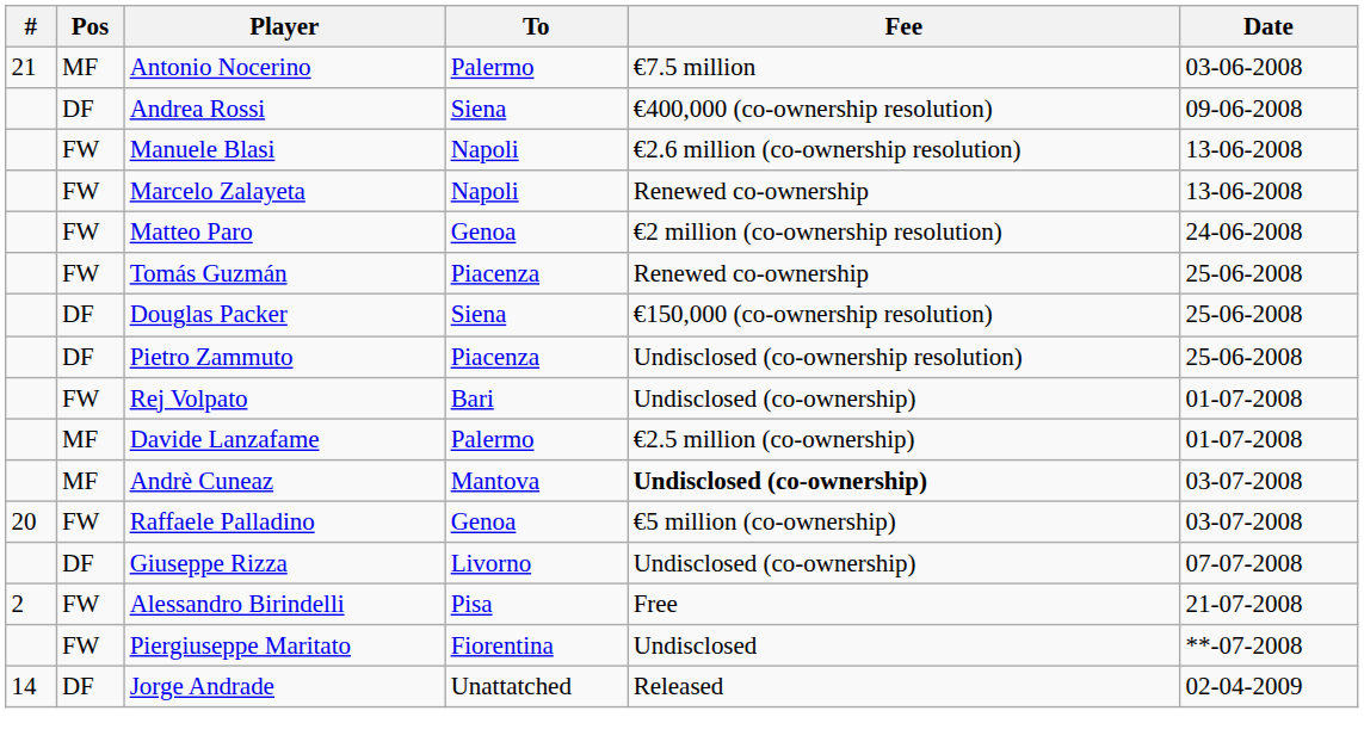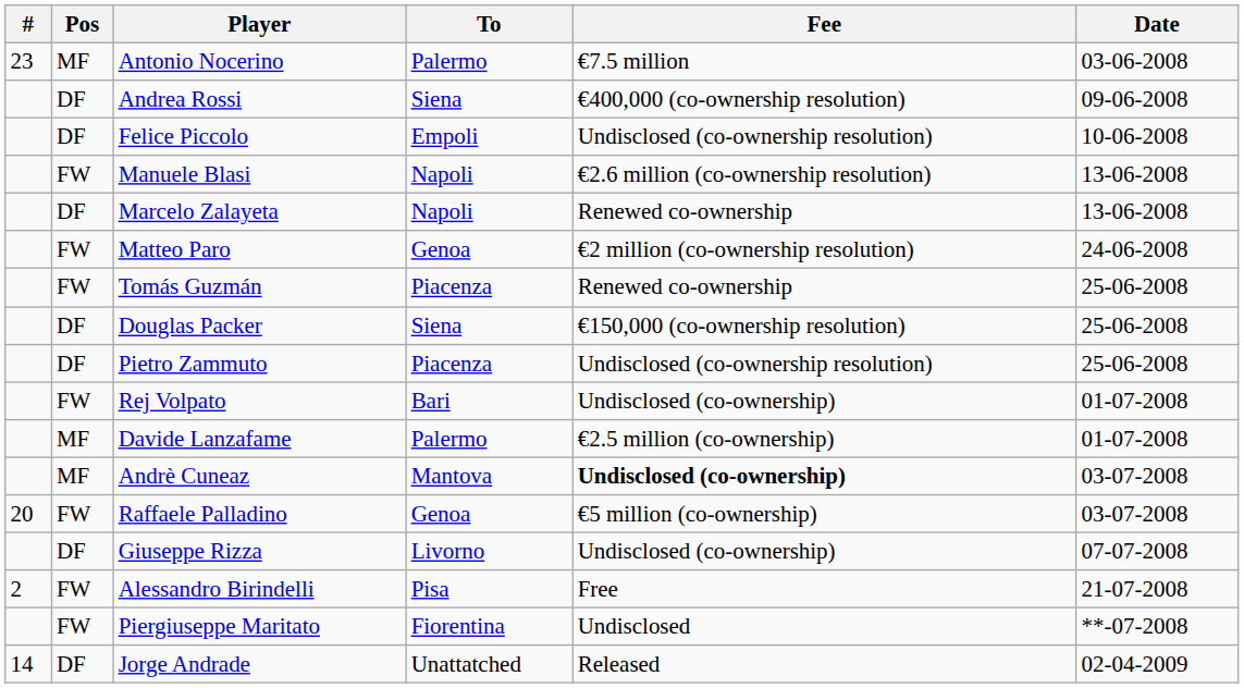 <table width=65% class="wikitable" style="text-align:center; font-size:95%; text-align:left">
 <tr>
 <th><strong>#</strong></th>
 <th><strong>Pos</strong></th>
 <th><strong>Player</strong></th>
 <th><strong>To</strong></th>
 <th><strong>Fee</strong></th>
 <th>Date</th>
 </tr>
 <tr --->
-<td>21</td>
+<td>23</td>
 <td>MF</td>
 <td> <a href='#'>Antonio Nocerino</a></td>
 <td><a href='#'>Palermo</a></td>
 <td>€7.5 million</td>
 <td>03-06-2008</td>
 </tr>
 <tr --->
 <td></td>
 <td>DF</td>
 <td> <a href='#'>Andrea Rossi</a></td>
 <td><a href='#'>Siena</a></td>
 <td>€400,000 (co-ownership resolution)</td>
 <td>09-06-2008</td>
 </tr>
 <tr --->
 <td></td>
+<td>DF</td>
+<td> <a href='#'>Felice Piccolo</a></td>
+<td><a href='#'>Empoli</a></td>
+<td>Undisclosed (co-ownership resolution)</td>
+<td>10-06-2008</td>
+</tr>
+<tr --->
+<td></td>
 <td>FW</td>
 <td> <a href='#'>Manuele Blasi</a></td>
 <td><a href='#'>Napoli</a></td>
 <td>€2.6 million (co-ownership resolution)</td>
 <td>13-06-2008</td>
 </tr>
 <tr --->
 <td></td>
-<td>FW</td>
+<td>DF</td>
 <td> <a href='#'>Marcelo Zalayeta</a></td>
 <td><a href='#'>Napoli</a></td>
 <td>Renewed co-ownership</td>
 <td>13-06-2008</td>
 </tr>
 <tr --->
 <td></td>
 <td>FW</td>
 <td> <a href='#'>Matteo Paro</a></td>
 <td><a href='#'>Genoa</a></td>
 <td>€2 million (co-ownership resolution)</td>
 <td>24-06-2008</td>
 </tr>
 <tr --->
 <td></td>
 <td>FW</td>
 <td> <a href='#'>Tomás Guzmán</a></td>
 <td><a href='#'>Piacenza</a></td>
 <td>Renewed co-ownership</td>
 <td>25-06-2008</td>
 </tr>
 <tr --->
 <td></td>
 <td>DF</td>
 <td> <a href='#'>Douglas Packer</a></td>
 <td><a href='#'>Siena</a></td>
 <td>€150,000 (co-ownership resolution)</td>
 <td>25-06-2008</td>
 </tr>
 <tr --->
 <td></td>
 <td>DF</td>
 <td> <a href='#'>Pietro Zammuto</a></td>
 <td><a href='#'>Piacenza</a></td>
 <td>Undisclosed (co-ownership resolution)</td>
 <td>25-06-2008</td>
 </tr>
 <tr --->
 <td></td>
 <td>FW</td>
 <td> <a href='#'>Rej Volpato</a></td>
 <td><a href='#'>Bari</a></td>
 <td>Undisclosed (co-ownership)</td>
 <td>01-07-2008</td>
 </tr>
 <tr --->
 <td></td>
 <td>MF</td>
 <td> <a href='#'>Davide Lanzafame</a></td>
 <td><a href='#'>Palermo</a></td>
 <td>€2.5 million (co-ownership)</td>
 <td>01-07-2008</td>
 </tr>
 <tr --->
 <td></td>
 <td>MF</td>
 <td> <a href='#'>Andrè Cuneaz</a></td>
 <td><a href='#'>Mantova</a></td>
 <td><strong>Undisclosed (co-ownership)</strong></td>
 <td>03-07-2008</td>
 </tr>
 <tr --->
 <td>20</td>
 <td>FW</td>
 <td> <a href='#'>Raffaele Palladino</a></td>
 <td><a href='#'>Genoa</a></td>
 <td>€5 million (co-ownership)</td>
 <td>03-07-2008</td>
 </tr>
 <tr --->
 <td></td>
 <td>DF</td>
 <td> <a href='#'>Giuseppe Rizza</a></td>
 <td><a href='#'>Livorno</a></td>
 <td>Undisclosed (co-ownership)</td>
 <td>07-07-2008</td>
 </tr>
 <tr --->
 <td>2</td>
 <td>FW</td>
 <td> <a href='#'>Alessandro Birindelli</a></td>
 <td><a href='#'>Pisa</a></td>
 <td>Free</td>
 <td>21-07-2008</td>
 </tr>
 <tr --->
 <td></td>
 <td>FW</td>
 <td> <a href='#'>Piergiuseppe Maritato</a></td>
 <td><a href='#'>Fiorentina</a></td>
 <td>Undisclosed</td>
 <td>**-07-2008</td>
 </tr>
 <tr --->
 <td>14</td>
 <td>DF</td>
 <td> <a href='#'>Jorge Andrade</a></td>
 <td>Unattatched</td>
 <td>Released</td>
 <td>02-04-2009</td>
 </tr>
 </table>
